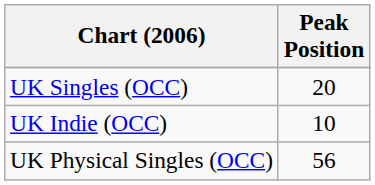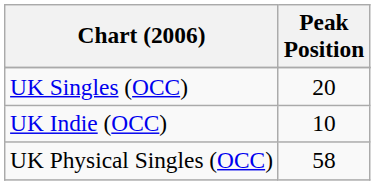 <table class="wikitable sortable" style=margin-right:1em;;>
 <tr>
 <th scope="col">Chart (2006)</th>
 <th scope="col">Peak<br>Position</th>
 </tr>
 <tr>
 </tr>
 <tr>
 <td><a href='#'>UK Singles</a> (<a href='#'>OCC</a>)</td>
 <td align=center>20</td>
 </tr>
 <tr>
 <td><a href='#'>UK Indie</a> (<a href='#'>OCC</a>)</td>
 <td align=center>10</td>
 </tr>
 <tr>
 <td>UK Physical Singles (<a href='#'>OCC</a>)</td>
-<td align=center>56</td>
+<td align=center>58</td>
 </tr>
 </table>
